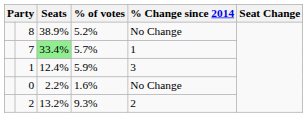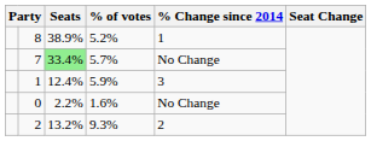 <table class="wikitable">
 <tr>
 <th colspan=2>Party</th>
 <th>Seats</th>
 <th>% of votes</th>
 <th>% Change since <a href='#'>2014</a></th>
 <th>Seat Change</th>
 </tr>
 <tr>
 <td></td>
 <td style="text-align:right;">8</td>
 <td style="text-align:right;">38.9%</td>
 <td> 5.2%</td>
-<td>No Change</td>
+<td> 1</td>
 </tr>
 <tr>
 <td></td>
 <td style="text-align:right;">7</td>
 <td style="background: lightgreen; text-align:right;">33.4%</td>
 <td> 5.7%</td>
-<td> 1</td>
+<td>No Change</td>
 </tr>
 <tr>
 <td></td>
 <td style="text-align:right;">1</td>
 <td style="text-align:right;">12.4%</td>
 <td> 5.9%</td>
 <td> 3</td>
 </tr>
 <tr>
 <td></td>
 <td style="text-align:right;">0</td>
 <td style="text-align:right;">2.2%</td>
 <td> 1.6%</td>
 <td>No Change</td>
 </tr>
 <tr>
 <td></td>
 <td style="text-align:right;">2</td>
 <td style="text-align:right;">13.2%</td>
 <td> 9.3%</td>
 <td> 2</td>
 </tr>
 </table>
